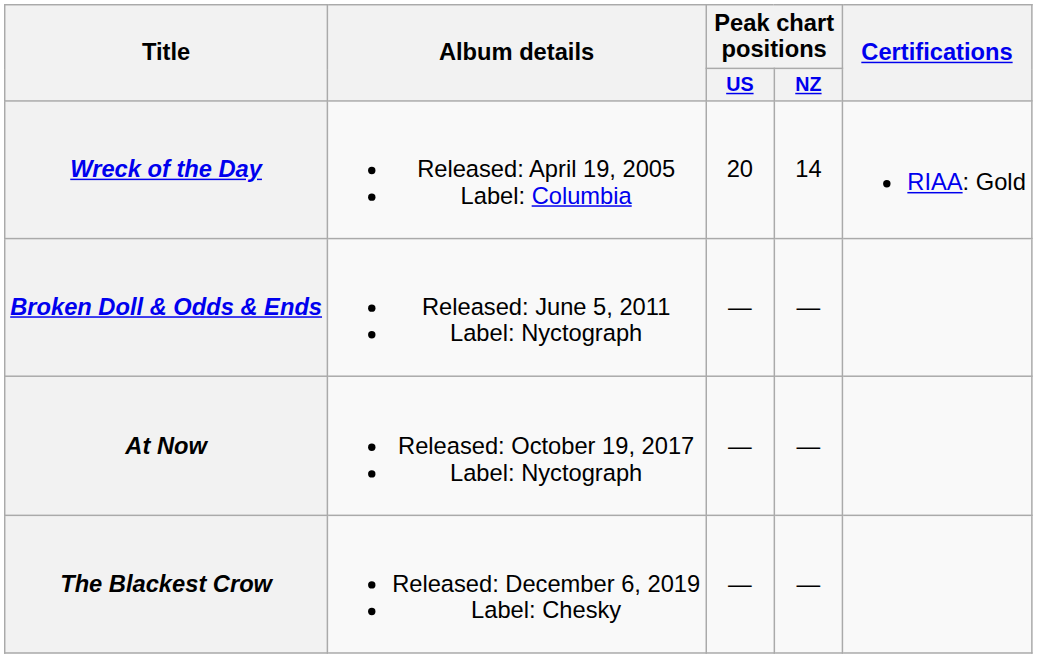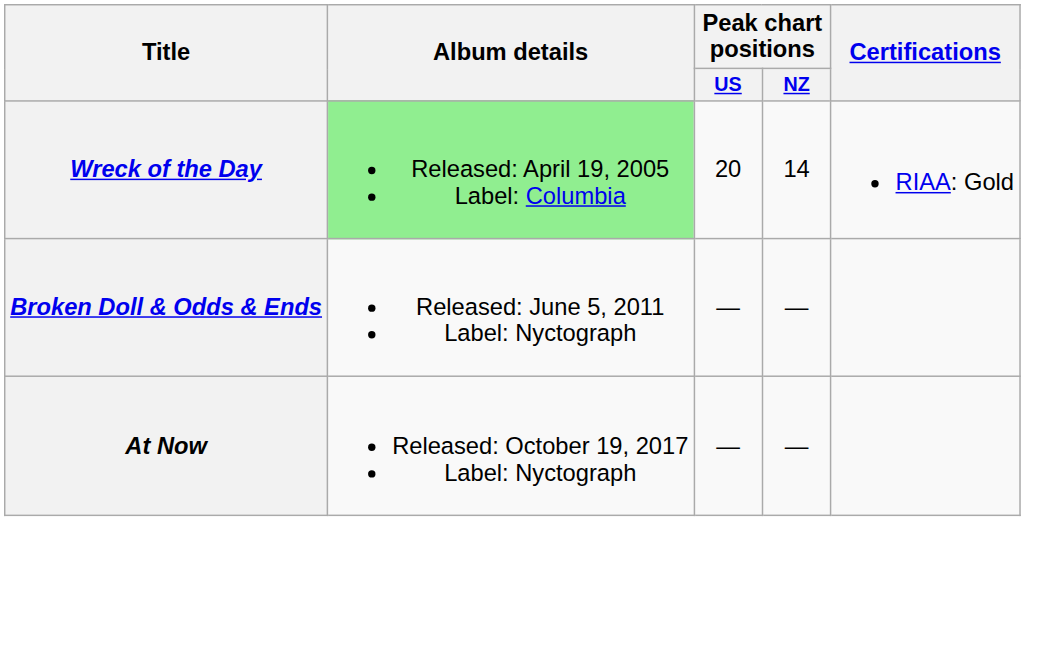 <table class="wikitable plainrowheaders" style="text-align:center;">
 <tr>
 <th rowspan=2>Title</th>
 <th rowspan=2>Album details</th>
 <th colspan=2>Peak chart positions</th>
 <th rowspan=2><a href='#'>Certifications</a><br></th>
 </tr>
 <tr style="font-size:smaller;">
 <th width=40><a href='#'>US</a><br></th>
 <th width=40><a href='#'>NZ</a><br></th>
 </tr>
 <tr>
 <th scope="row"><em><a href='#'>Wreck of the Day</a></em></th>
-<td><br><ul><li>Released: April 19, 2005</li><li>Label: <a href='#'>Columbia</a></li></ul></td>
+<td style="background: lightgreen;"><br><ul><li>Released: April 19, 2005</li><li>Label: <a href='#'>Columbia</a></li></ul></td>
 <td>20</td>
 <td>14</td>
 <td align=left><br><ul><li><a href='#'>RIAA</a>: Gold</li></ul></td>
 </tr>
 <tr>
 <th scope="row"><em><a href='#'>Broken Doll & Odds & Ends</a></em></th>
 <td><br><ul><li>Released: June 5, 2011</li><li>Label: Nyctograph</li></ul></td>
 <td>—</td>
 <td>—</td>
 <td align=left></td>
 </tr>
 <tr>
 <th scope="row"><em>At Now</em></th>
 <td><br><ul><li>Released: October 19, 2017</li><li>Label: Nyctograph</li></ul></td>
 <td>—</td>
 <td>—</td>
 <td align=left></td>
 </tr>
-<tr>
-<th scope="row"><em>The Blackest Crow</em></th>
-<td><br><ul><li>Released: December 6, 2019</li><li>Label: Chesky</li></ul></td>
-<td>—</td>
-<td>—</td>
-<td></td>
-</tr>
 </table>
